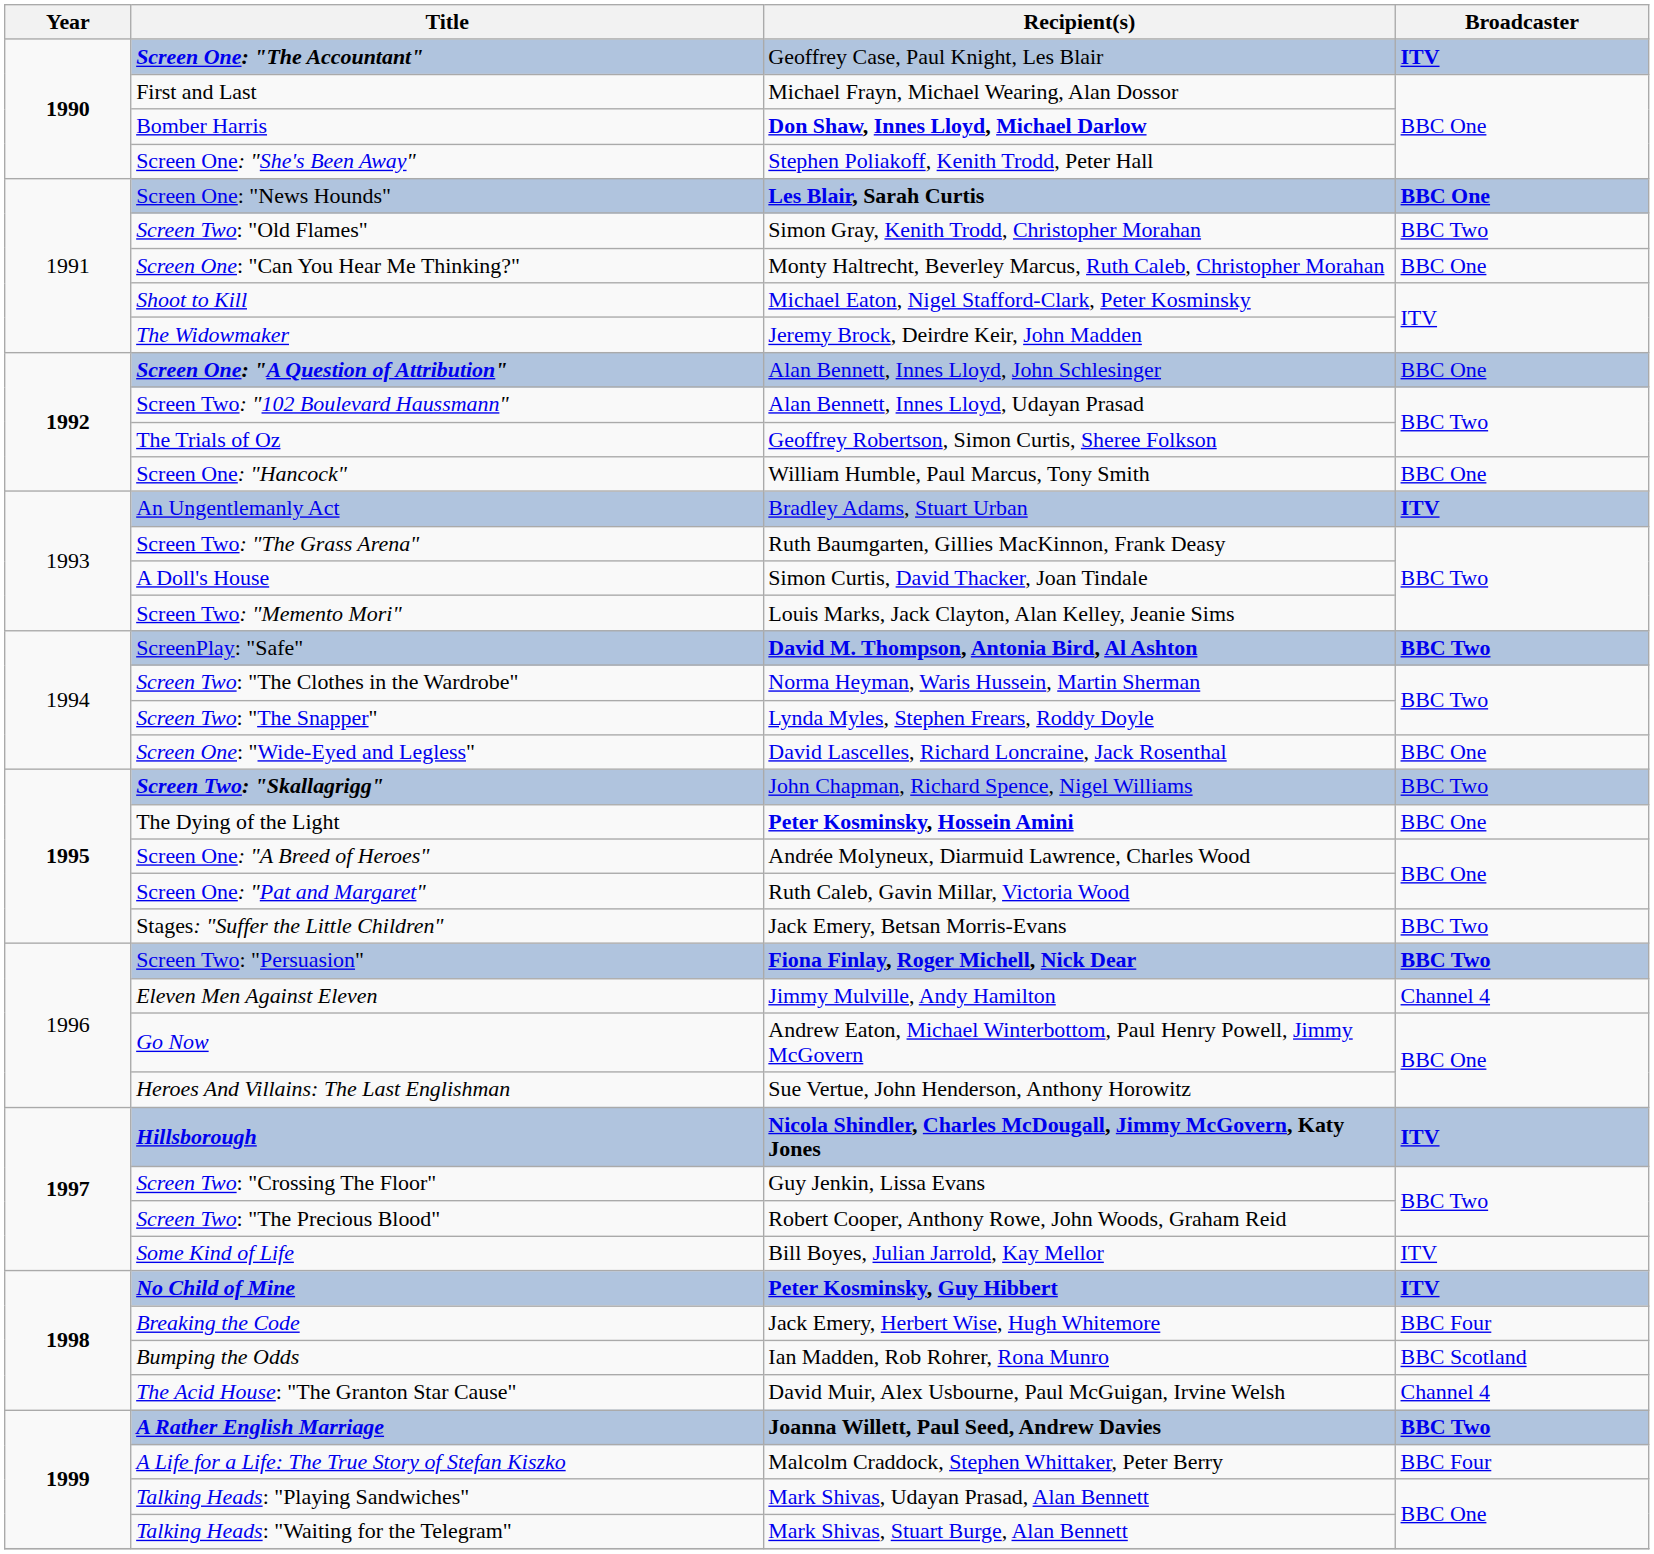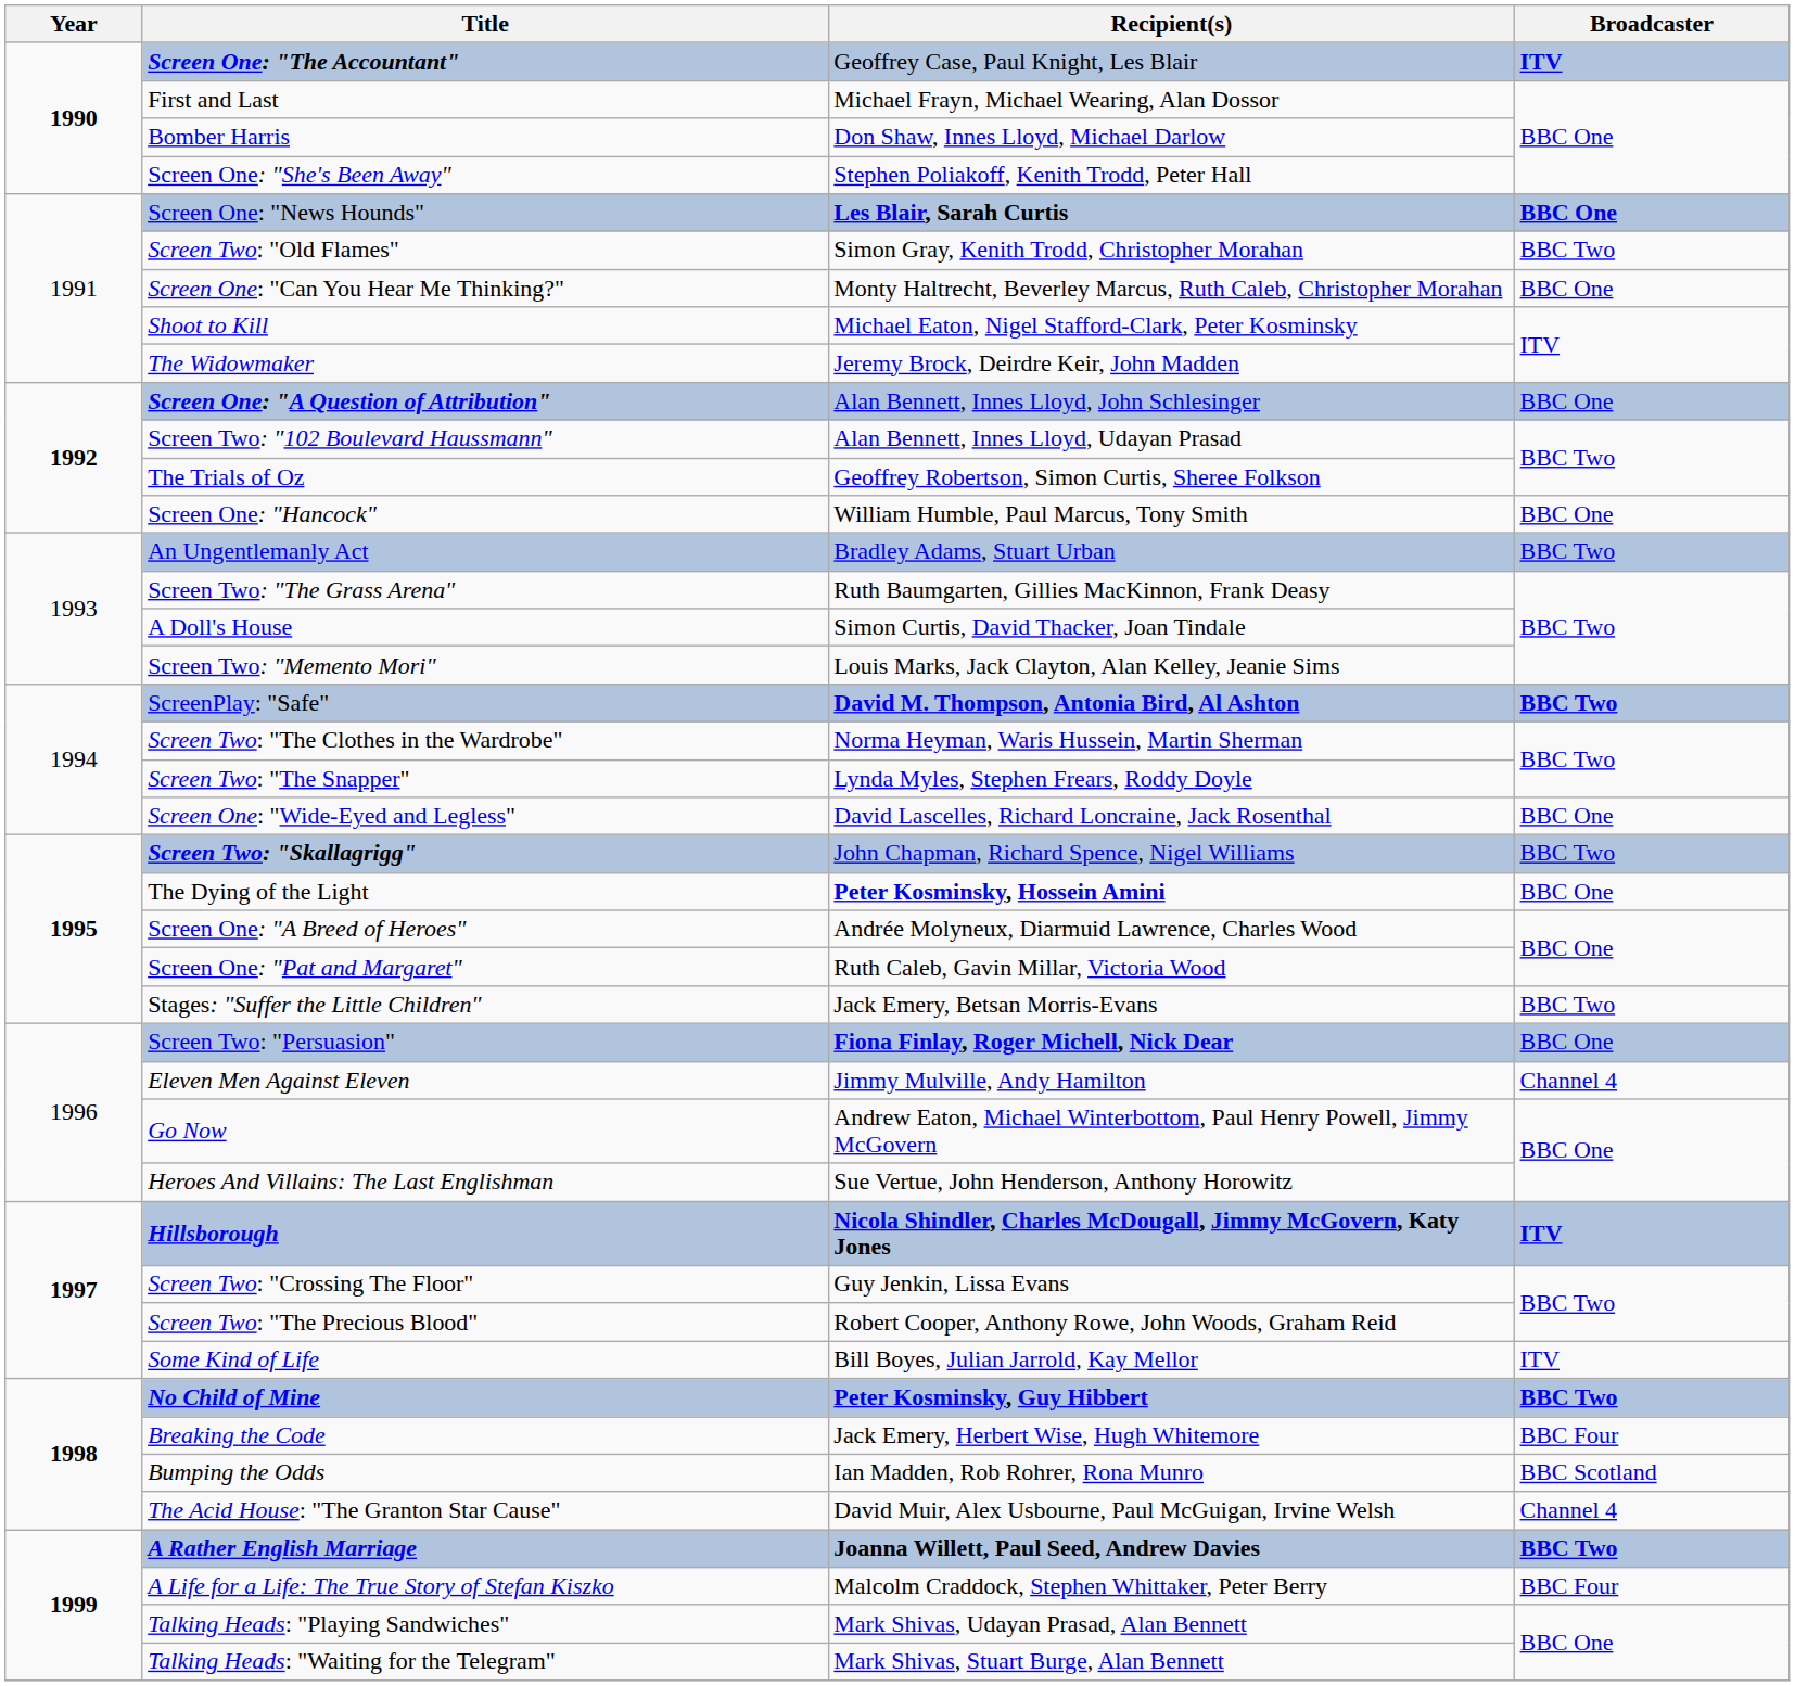 <table class="wikitable" width="95%">
 <tr>
 <th width=5%>Year</th>
 <th width=25%>Title</th>
 <th width=25%><strong>Recipient(s)</strong></th>
 <th width=10%><strong>Broadcaster</strong></th>
 </tr>
 <tr>
 <td rowspan="4" style="text-align:center;"><strong>1990</strong></td>
 <td style="background:#B0C4DE;"><strong><em><a href='#'>Screen One</a><em>: "The Accountant"<strong></td>
 <td style="background:#B0C4DE;"></strong>Geoffrey Case, Paul Knight, Les Blair<strong></td>
 <td style="background:#B0C4DE;"><strong><a href='#'>ITV</a></strong></td>
 </tr>
 <tr>
 <td></em>First and Last<em></td>
 <td>Michael Frayn, Michael Wearing, Alan Dossor</td>
 <td rowspan="3"><a href='#'>BBC One</a></td>
 </tr>
 <tr>
 <td></em><a href='#'>Bomber Harris</a><em></td>
-<td><strong><a href='#'>Don Shaw</a>, <a href='#'>Innes Lloyd</a>, <a href='#'>Michael Darlow</a></strong></td>
+<td><a href='#'>Don Shaw</a>, <a href='#'>Innes Lloyd</a>, <a href='#'>Michael Darlow</a></td>
 </tr>
 <tr>
 <td></em><a href='#'>Screen One</a><em>: "<a href='#'>She's Been Away</a>"</td>
 <td><a href='#'>Stephen Poliakoff</a>, <a href='#'>Kenith Trodd</a>, Peter Hall</td>
 </tr>
 <tr>
 <td rowspan="5" style="text-align:center;"></strong>1991<strong></td>
 <td style="background:#B0C4DE;"></em></strong><a href='#'>Screen One</a></em>: "News Hounds"</strong></td>
 <td style="background:#B0C4DE;"><strong><a href='#'>Les Blair</a>, Sarah Curtis</strong></td>
 <td style="background:#B0C4DE;"><strong><a href='#'>BBC One</a></strong></td>
 </tr>
 <tr>
 <td><em><a href='#'>Screen Two</a></em>: "Old Flames"</td>
 <td>Simon Gray, <a href='#'>Kenith Trodd</a>, <a href='#'>Christopher Morahan</a></td>
 <td><a href='#'>BBC Two</a></td>
 </tr>
 <tr>
 <td><em><a href='#'>Screen One</a></em>: "Can You Hear Me Thinking?"</td>
 <td>Monty Haltrecht, Beverley Marcus, <a href='#'>Ruth Caleb</a>, <a href='#'>Christopher Morahan</a></td>
 <td><a href='#'>BBC One</a></td>
 </tr>
 <tr>
 <td><em><a href='#'>Shoot to Kill</a></em></td>
 <td><a href='#'>Michael Eaton</a>, <a href='#'>Nigel Stafford-Clark</a>, <a href='#'>Peter Kosminsky</a></td>
 <td rowspan="2"><a href='#'>ITV</a></td>
 </tr>
 <tr>
 <td><em><a href='#'>The Widowmaker</a></em></td>
 <td><a href='#'>Jeremy Brock</a>, Deirdre Keir, <a href='#'>John Madden</a></td>
 </tr>
 <tr>
 <td rowspan="4" style="text-align:center;"><strong>1992</strong></td>
 <td style="background:#B0C4DE;"><strong><em><a href='#'>Screen One</a><em>: "<a href='#'>A Question of Attribution</a>"<strong></td>
 <td style="background:#B0C4DE;"></strong><a href='#'>Alan Bennett</a>, <a href='#'>Innes Lloyd</a>, <a href='#'>John Schlesinger</a><strong></td>
 <td style="background:#B0C4DE;"></strong><a href='#'>BBC One</a><strong></td>
 </tr>
 <tr>
 <td></em><a href='#'>Screen Two</a><em>: "<a href='#'>102 Boulevard Haussmann</a>"</td>
 <td><a href='#'>Alan Bennett</a>, <a href='#'>Innes Lloyd</a>, Udayan Prasad</td>
 <td rowspan="2"><a href='#'>BBC Two</a></td>
 </tr>
 <tr>
 <td></em><a href='#'>The Trials of Oz</a><em></td>
 <td><a href='#'>Geoffrey Robertson</a>, Simon Curtis, <a href='#'>Sheree Folkson</a></td>
 </tr>
 <tr>
 <td></em><a href='#'>Screen One</a><em>: "Hancock"</td>
 <td>William Humble, Paul Marcus, Tony Smith</td>
 <td><a href='#'>BBC One</a></td>
 </tr>
 <tr>
 <td rowspan="4" style="text-align:center;"></strong>1993<strong></td>
 <td style="background:#B0C4DE;"></em></strong><a href='#'>An Ungentlemanly Act</a><strong><em></td>
 <td style="background:#B0C4DE;"></strong><a href='#'>Bradley Adams</a>, <a href='#'>Stuart Urban</a><strong></td>
-<td style="background:#B0C4DE;"><strong><a href='#'>ITV</a></strong></td>
+<td style="background:#B0C4DE;"></strong><a href='#'>BBC Two</a><strong></td>
 </tr>
 <tr>
 <td></em><a href='#'>Screen Two</a><em>: "The Grass Arena"</td>
 <td>Ruth Baumgarten, Gillies MacKinnon, Frank Deasy</td>
 <td rowspan="3"><a href='#'>BBC Two</a></td>
 </tr>
 <tr>
 <td></em><a href='#'>A Doll's House</a><em></td>
 <td>Simon Curtis, <a href='#'>David Thacker</a>, Joan Tindale</td>
 </tr>
 <tr>
 <td></em><a href='#'>Screen Two</a><em>: "Memento Mori"</td>
 <td>Louis Marks, Jack Clayton, Alan Kelley, Jeanie Sims</td>
 </tr>
 <tr>
 <td rowspan="4" style="text-align:center;"></strong>1994<strong></td>
 <td style="background:#B0C4DE;"></em></strong><a href='#'>ScreenPlay</a></em>: "Safe"</strong></td>
 <td style="background:#B0C4DE;"><strong><a href='#'>David M. Thompson</a>, <a href='#'>Antonia Bird</a>, <a href='#'>Al Ashton</a></strong></td>
 <td style="background:#B0C4DE;"><strong><a href='#'>BBC Two</a></strong></td>
 </tr>
 <tr>
 <td><em><a href='#'>Screen Two</a></em>: "The Clothes in the Wardrobe"</td>
 <td><a href='#'>Norma Heyman</a>, <a href='#'>Waris Hussein</a>, <a href='#'>Martin Sherman</a></td>
 <td rowspan="2"><a href='#'>BBC Two</a></td>
 </tr>
 <tr>
 <td><em><a href='#'>Screen Two</a></em>: "<a href='#'>The Snapper</a>"</td>
 <td><a href='#'>Lynda Myles</a>, <a href='#'>Stephen Frears</a>, <a href='#'>Roddy Doyle</a></td>
 </tr>
 <tr>
 <td><em><a href='#'>Screen One</a></em>: "<a href='#'>Wide-Eyed and Legless</a>"</td>
 <td><a href='#'>David Lascelles</a>, <a href='#'>Richard Loncraine</a>, <a href='#'>Jack Rosenthal</a></td>
 <td><a href='#'>BBC One</a></td>
 </tr>
 <tr>
 <td rowspan="5" style="text-align:center;"><strong>1995</strong></td>
 <td style="background:#B0C4DE;"><strong><em><a href='#'>Screen Two</a><em>: "Skallagrigg"<strong></td>
 <td style="background:#B0C4DE;"></strong><a href='#'>John Chapman</a>, <a href='#'>Richard Spence</a>, <a href='#'>Nigel Williams</a><strong></td>
 <td style="background:#B0C4DE;"></strong><a href='#'>BBC Two</a><strong></td>
 </tr>
 <tr>
 <td></em>The Dying of the Light<em></td>
 <td><strong><a href='#'>Peter Kosminsky</a>, <a href='#'>Hossein Amini</a></strong></td>
 <td><a href='#'>BBC One</a></td>
 </tr>
 <tr>
 <td></em><a href='#'>Screen One</a><em>: "A Breed of Heroes"</td>
 <td>Andrée Molyneux, Diarmuid Lawrence, Charles Wood</td>
 <td rowspan="2"><a href='#'>BBC One</a></td>
 </tr>
 <tr>
 <td></em><a href='#'>Screen One</a><em>: "<a href='#'>Pat and Margaret</a>"</td>
 <td>Ruth Caleb, Gavin Millar, <a href='#'>Victoria Wood</a></td>
 </tr>
 <tr>
 <td></em>Stages<em>: "Suffer the Little Children"</td>
 <td>Jack Emery, Betsan Morris-Evans</td>
 <td><a href='#'>BBC Two</a></td>
 </tr>
 <tr>
 <td rowspan="4" style="text-align:center;"></strong>1996<strong></td>
 <td style="background:#B0C4DE;"></em></strong><a href='#'>Screen Two</a></em>: "<a href='#'>Persuasion</a>"</strong></td>
 <td style="background:#B0C4DE;"><strong><a href='#'>Fiona Finlay</a>, <a href='#'>Roger Michell</a>, <a href='#'>Nick Dear</a></strong></td>
-<td style="background:#B0C4DE;"><strong><a href='#'>BBC Two</a></strong></td>
+<td style="background:#B0C4DE;"></strong><a href='#'>BBC One</a><strong></td>
 </tr>
 <tr>
 <td><em>Eleven Men Against Eleven</em></td>
 <td><a href='#'>Jimmy Mulville</a>, <a href='#'>Andy Hamilton</a></td>
 <td><a href='#'>Channel 4</a></td>
 </tr>
 <tr>
 <td><em><a href='#'>Go Now</a></em></td>
 <td>Andrew Eaton, <a href='#'>Michael Winterbottom</a>, Paul Henry Powell, <a href='#'>Jimmy McGovern</a></td>
 <td rowspan="2"><a href='#'>BBC One</a></td>
 </tr>
 <tr>
 <td><em>Heroes And Villains: The Last Englishman</em></td>
 <td>Sue Vertue, John Henderson, Anthony Horowitz</td>
 </tr>
 <tr>
 <td rowspan="4" style="text-align:center;"><strong>1997</strong></td>
 <td style="background:#B0C4DE;"><strong><em><a href='#'>Hillsborough</a></em></strong></td>
 <td style="background:#B0C4DE;"><strong><a href='#'>Nicola Shindler</a>, <a href='#'>Charles McDougall</a>, <a href='#'>Jimmy McGovern</a>, Katy Jones</strong></td>
 <td style="background:#B0C4DE;"><strong><a href='#'>ITV</a></strong></td>
 </tr>
 <tr>
 <td><em><a href='#'>Screen Two</a></em>: "Crossing The Floor"</td>
 <td>Guy Jenkin, Lissa Evans</td>
 <td rowspan="2"><a href='#'>BBC Two</a></td>
 </tr>
 <tr>
 <td><em><a href='#'>Screen Two</a></em>: "The Precious Blood"</td>
 <td>Robert Cooper, Anthony Rowe, John Woods, Graham Reid</td>
 </tr>
 <tr>
 <td><em><a href='#'>Some Kind of Life</a></em></td>
 <td>Bill Boyes, <a href='#'>Julian Jarrold</a>, <a href='#'>Kay Mellor</a></td>
 <td><a href='#'>ITV</a></td>
 </tr>
 <tr>
 <td rowspan="4" style="text-align:center;"><strong>1998</strong></td>
 <td style="background:#B0C4DE;"><strong><em><a href='#'>No Child of Mine</a></em></strong></td>
 <td style="background:#B0C4DE;"><strong><a href='#'>Peter Kosminsky</a>, <a href='#'>Guy Hibbert</a></strong></td>
-<td style="background:#B0C4DE;"><strong><a href='#'>ITV</a></strong></td>
+<td style="background:#B0C4DE;"><strong><a href='#'>BBC Two</a></strong></td>
 </tr>
 <tr>
 <td><em><a href='#'>Breaking the Code</a></em></td>
 <td>Jack Emery, <a href='#'>Herbert Wise</a>, <a href='#'>Hugh Whitemore</a></td>
 <td><a href='#'>BBC Four</a></td>
 </tr>
 <tr>
 <td><em>Bumping the Odds</em></td>
 <td>Ian Madden, Rob Rohrer, <a href='#'>Rona Munro</a></td>
 <td><a href='#'>BBC Scotland</a></td>
 </tr>
 <tr>
 <td><em><a href='#'>The Acid House</a></em>: "The Granton Star Cause"</td>
 <td>David Muir, Alex Usbourne, Paul McGuigan, Irvine Welsh</td>
 <td><a href='#'>Channel 4</a></td>
 </tr>
 <tr>
 <td rowspan="4" style="text-align:center;"><strong>1999</strong></td>
 <td style="background:#B0C4DE;"><strong><em><a href='#'>A Rather English Marriage</a></em></strong></td>
 <td style="background:#B0C4DE;"><strong>Joanna Willett, Paul Seed, Andrew Davies</strong></td>
 <td style="background:#B0C4DE;"><strong><a href='#'>BBC Two</a></strong></td>
 </tr>
 <tr>
 <td><em><a href='#'>A Life for a Life: The True Story of Stefan Kiszko</a></em></td>
 <td>Malcolm Craddock, <a href='#'>Stephen Whittaker</a>, Peter Berry</td>
 <td><a href='#'>BBC Four</a></td>
 </tr>
 <tr>
 <td><em><a href='#'>Talking Heads</a></em>: "Playing Sandwiches"</td>
 <td><a href='#'>Mark Shivas</a>, Udayan Prasad, <a href='#'>Alan Bennett</a></td>
 <td rowspan="2"><a href='#'>BBC One</a></td>
 </tr>
 <tr>
 <td><em><a href='#'>Talking Heads</a></em>: "Waiting for the Telegram"</td>
 <td><a href='#'>Mark Shivas</a>, <a href='#'>Stuart Burge</a>, <a href='#'>Alan Bennett</a></td>
 </tr>
 <tr>
 </tr>
 </table>
